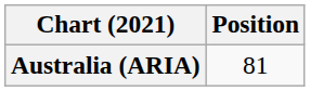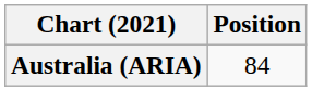 <table class="wikitable plainrowheaders" style="text-align:center">
 <tr>
 <th scope="col">Chart (2021)</th>
 <th scope="col">Position</th>
 </tr>
 <tr>
 <th scope="row">Australia (ARIA)</th>
-<td>81</td>
+<td>84</td>
 </tr>
 </table>
